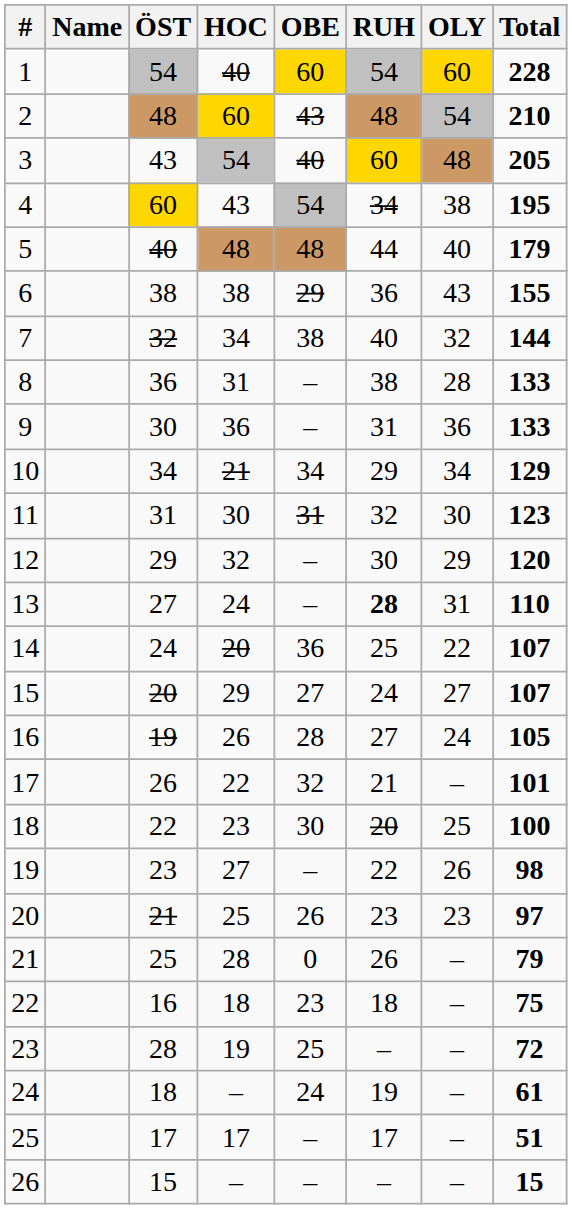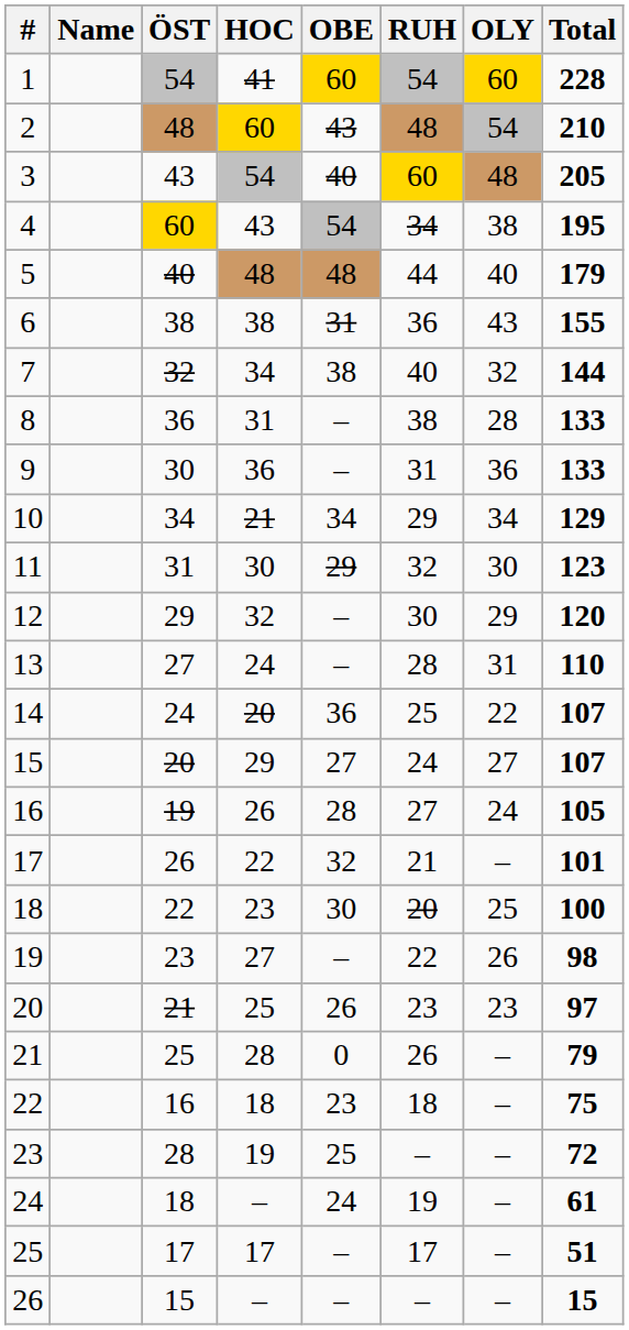 <table class="wikitable sortable" style="text-align:center;">
 <tr>
 <th>#</th>
 <th>Name</th>
 <th>ÖST</th>
 <th>HOC</th>
 <th>OBE</th>
 <th>RUH</th>
 <th>OLY</th>
 <th>Total</th>
 </tr>
 <tr>
 <td>1</td>
 <td align="left"></td>
 <td bgcolor="silver">54</td>
-<td><s>40</s></td>
+<td><s>41</s></td>
 <td bgcolor="gold">60</td>
 <td bgcolor="silver">54</td>
 <td bgcolor="gold">60</td>
 <td><strong>228</strong></td>
 </tr>
 <tr>
 <td>2</td>
 <td align="left"></td>
 <td bgcolor=CC9966>48</td>
 <td bgcolor="gold">60</td>
 <td><s>43</s></td>
 <td bgcolor=CC9966>48</td>
 <td bgcolor="silver">54</td>
 <td><strong>210</strong></td>
 </tr>
 <tr>
 <td>3</td>
 <td align="left"></td>
 <td>43</td>
 <td bgcolor="silver">54</td>
 <td><s>40</s></td>
 <td bgcolor="gold">60</td>
 <td bgcolor=CC9966>48</td>
 <td><strong>205</strong></td>
 </tr>
 <tr>
 <td>4</td>
 <td align="left"></td>
 <td bgcolor="gold">60</td>
 <td>43</td>
 <td bgcolor="silver">54</td>
 <td><s>34</s></td>
 <td>38</td>
 <td><strong>195</strong></td>
 </tr>
 <tr>
 <td>5</td>
 <td align="left"></td>
 <td><s>40</s></td>
 <td bgcolor=CC9966>48</td>
 <td bgcolor=CC9966>48</td>
 <td>44</td>
 <td>40</td>
 <td><strong>179</strong></td>
 </tr>
 <tr>
 <td>6</td>
 <td align="left"></td>
 <td>38</td>
 <td>38</td>
-<td><s>29</s></td>
+<td><s>31</s></td>
 <td>36</td>
 <td>43</td>
 <td><strong>155</strong></td>
 </tr>
 <tr>
 <td>7</td>
 <td align="left"></td>
 <td><s>32</s></td>
 <td>34</td>
 <td>38</td>
 <td>40</td>
 <td>32</td>
 <td><strong>144</strong></td>
 </tr>
 <tr>
 <td>8</td>
 <td align="left"></td>
 <td>36</td>
 <td>31</td>
 <td>–</td>
 <td>38</td>
 <td>28</td>
 <td><strong>133</strong></td>
 </tr>
 <tr>
 <td>9</td>
 <td align="left"></td>
 <td>30</td>
 <td>36</td>
 <td>–</td>
 <td>31</td>
 <td>36</td>
 <td><strong>133</strong></td>
 </tr>
 <tr>
 <td>10</td>
 <td align="left"></td>
 <td>34</td>
 <td><s>21</s></td>
 <td>34</td>
 <td>29</td>
 <td>34</td>
 <td><strong>129</strong></td>
 </tr>
 <tr>
 <td>11</td>
 <td align="left"></td>
 <td>31</td>
 <td>30</td>
-<td><s>31</s></td>
+<td><s>29</s></td>
 <td>32</td>
 <td>30</td>
 <td><strong>123</strong></td>
 </tr>
 <tr>
 <td>12</td>
 <td align="left"></td>
 <td>29</td>
 <td>32</td>
 <td>–</td>
 <td>30</td>
 <td>29</td>
 <td><strong>120</strong></td>
 </tr>
 <tr>
 <td>13</td>
 <td align="left"></td>
 <td>27</td>
 <td>24</td>
 <td>–</td>
-<td><strong>28</strong></td>
+<td>28</td>
 <td>31</td>
 <td><strong>110</strong></td>
 </tr>
 <tr>
 <td>14</td>
 <td align="left"></td>
 <td>24</td>
 <td><s>20</s></td>
 <td>36</td>
 <td>25</td>
 <td>22</td>
 <td><strong>107</strong></td>
 </tr>
 <tr>
 <td>15</td>
 <td align="left"></td>
 <td><s>20</s></td>
 <td>29</td>
 <td>27</td>
 <td>24</td>
 <td>27</td>
 <td><strong>107</strong></td>
 </tr>
 <tr>
 <td>16</td>
 <td align="left"></td>
 <td><s>19</s></td>
 <td>26</td>
 <td>28</td>
 <td>27</td>
 <td>24</td>
 <td><strong>105</strong></td>
 </tr>
 <tr>
 <td>17</td>
 <td align="left"></td>
 <td>26</td>
 <td>22</td>
 <td>32</td>
 <td>21</td>
 <td>–</td>
 <td><strong>101</strong></td>
 </tr>
 <tr>
 <td>18</td>
 <td align="left"></td>
 <td>22</td>
 <td>23</td>
 <td>30</td>
 <td><s>20</s></td>
 <td>25</td>
 <td><strong>100</strong></td>
 </tr>
 <tr>
 <td>19</td>
 <td align="left"></td>
 <td>23</td>
 <td>27</td>
 <td>–</td>
 <td>22</td>
 <td>26</td>
 <td><strong>98</strong></td>
 </tr>
 <tr>
 <td>20</td>
 <td align="left"></td>
 <td><s>21</s></td>
 <td>25</td>
 <td>26</td>
 <td>23</td>
 <td>23</td>
 <td><strong>97</strong></td>
 </tr>
 <tr>
 <td>21</td>
 <td align="left"></td>
 <td>25</td>
 <td>28</td>
 <td>0</td>
 <td>26</td>
 <td>–</td>
 <td><strong>79</strong></td>
 </tr>
 <tr>
 <td>22</td>
 <td align="left"></td>
 <td>16</td>
 <td>18</td>
 <td>23</td>
 <td>18</td>
 <td>–</td>
 <td><strong>75</strong></td>
 </tr>
 <tr>
 <td>23</td>
 <td align="left"></td>
 <td>28</td>
 <td>19</td>
 <td>25</td>
 <td>–</td>
 <td>–</td>
 <td><strong>72</strong></td>
 </tr>
 <tr>
 <td>24</td>
 <td align="left"></td>
 <td>18</td>
 <td>–</td>
 <td>24</td>
 <td>19</td>
 <td>–</td>
 <td><strong>61</strong></td>
 </tr>
 <tr>
 <td>25</td>
 <td align="left"></td>
 <td>17</td>
 <td>17</td>
 <td>–</td>
 <td>17</td>
 <td>–</td>
 <td><strong>51</strong></td>
 </tr>
 <tr>
 <td>26</td>
 <td align="left"></td>
 <td>15</td>
 <td>–</td>
 <td>–</td>
 <td>–</td>
 <td>–</td>
 <td><strong>15</strong></td>
 </tr>
 </table>
